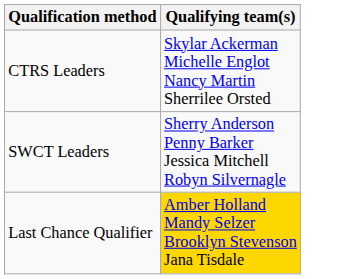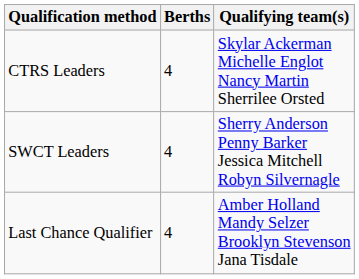 <table class="wikitable">
 <tr>
 <th scope="col">Qualification method</th>
+<th scope="col">Berths</th>
 <th scope="col">Qualifying team(s)</th>
 </tr>
 <tr>
 <td>CTRS Leaders</td>
+<td>4</td>
 <td><a href='#'>Skylar Ackerman</a> <br> <a href='#'>Michelle Englot</a> <br> <a href='#'>Nancy Martin</a> <br> Sherrilee Orsted</td>
 </tr>
 <tr>
 <td>SWCT Leaders</td>
+<td>4</td>
 <td><a href='#'>Sherry Anderson</a> <br> <a href='#'>Penny Barker</a> <br> Jessica Mitchell <br> <a href='#'>Robyn Silvernagle</a></td>
 </tr>
 <tr>
 <td>Last Chance Qualifier</td>
-<td style="background: gold;"><a href='#'>Amber Holland</a> <br> <a href='#'>Mandy Selzer</a> <br> <a href='#'>Brooklyn Stevenson</a> <br> Jana Tisdale</td>
+<td>4</td>
+<td><a href='#'>Amber Holland</a> <br> <a href='#'>Mandy Selzer</a> <br> <a href='#'>Brooklyn Stevenson</a> <br> Jana Tisdale</td>
 </tr>
 </table>
